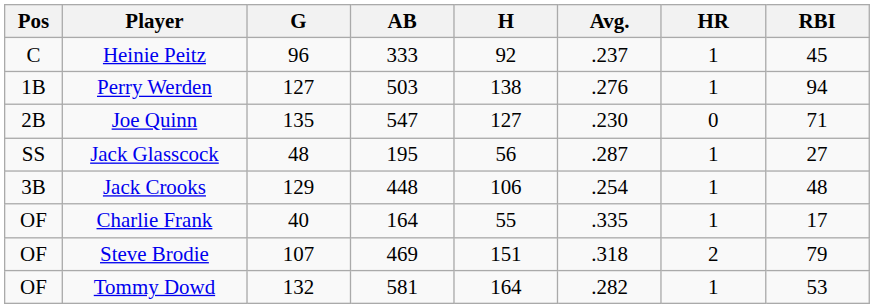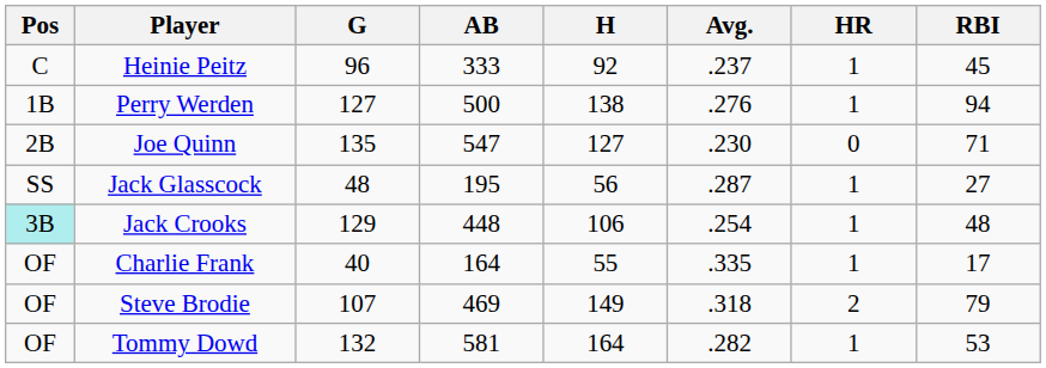 <table class="wikitable sortable">
 <tr>
 <th bgcolor="#DDDDFF" width="5%">Pos</th>
 <th bgcolor="#DDDDFF" width="16%">Player</th>
 <th bgcolor="#DDDDFF" width="9%">G</th>
 <th bgcolor="#DDDDFF" width="9%">AB</th>
 <th bgcolor="#DDDDFF" width="9%">H</th>
 <th bgcolor="#DDDDFF" width="9%">Avg.</th>
 <th bgcolor="#DDDDFF" width="9%">HR</th>
 <th bgcolor="#DDDDFF" width="9%">RBI</th>
 </tr>
 <tr align="center">
 <td>C</td>
 <td><a href='#'>Heinie Peitz</a></td>
 <td>96</td>
 <td>333</td>
 <td>92</td>
 <td>.237</td>
 <td>1</td>
 <td>45</td>
 </tr>
 <tr align=center>
 <td>1B</td>
 <td><a href='#'>Perry Werden</a></td>
 <td>127</td>
-<td>503</td>
+<td>500</td>
 <td>138</td>
 <td>.276</td>
 <td>1</td>
 <td>94</td>
 </tr>
 <tr align=center>
 <td>2B</td>
 <td><a href='#'>Joe Quinn</a></td>
 <td>135</td>
 <td>547</td>
 <td>127</td>
 <td>.230</td>
 <td>0</td>
 <td>71</td>
 </tr>
 <tr align=center>
 <td>SS</td>
 <td><a href='#'>Jack Glasscock</a></td>
 <td>48</td>
 <td>195</td>
 <td>56</td>
 <td>.287</td>
 <td>1</td>
 <td>27</td>
 </tr>
 <tr align=center>
-<td>3B</td>
+<td style="background: paleturquoise;">3B</td>
 <td><a href='#'>Jack Crooks</a></td>
 <td>129</td>
 <td>448</td>
 <td>106</td>
 <td>.254</td>
 <td>1</td>
 <td>48</td>
 </tr>
 <tr align=center>
 <td>OF</td>
 <td><a href='#'>Charlie Frank</a></td>
 <td>40</td>
 <td>164</td>
 <td>55</td>
 <td>.335</td>
 <td>1</td>
 <td>17</td>
 </tr>
 <tr align=center>
 <td>OF</td>
 <td><a href='#'>Steve Brodie</a></td>
 <td>107</td>
 <td>469</td>
-<td>151</td>
+<td>149</td>
 <td>.318</td>
 <td>2</td>
 <td>79</td>
 </tr>
 <tr align=center>
 <td>OF</td>
 <td><a href='#'>Tommy Dowd</a></td>
 <td>132</td>
 <td>581</td>
 <td>164</td>
 <td>.282</td>
 <td>1</td>
 <td>53</td>
 </tr>
 </table>
